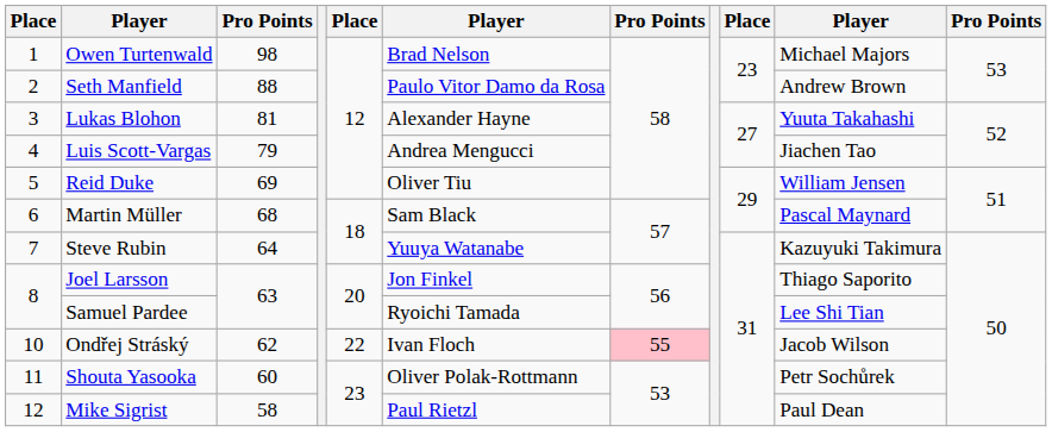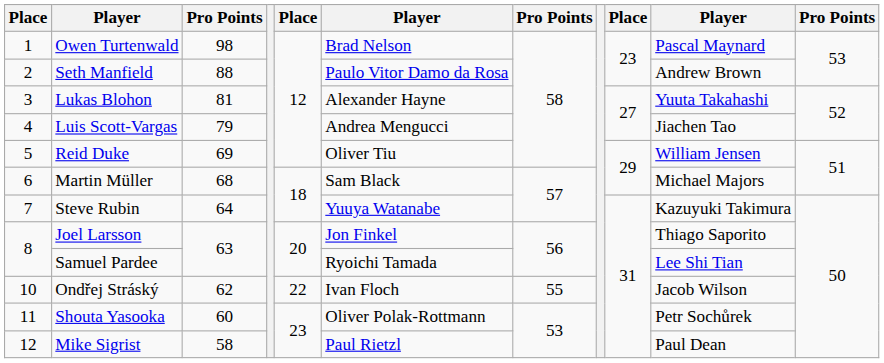 <table class="wikitable">
 <tr>
 <th>Place</th>
 <th>Player</th>
 <th>Pro Points</th>
 <th rowspan=13></th>
 <th>Place</th>
 <th>Player</th>
 <th>Pro Points</th>
 <th rowspan=13></th>
 <th>Place</th>
 <th>Player</th>
 <th>Pro Points</th>
 </tr>
 <tr>
 <td align=center>1</td>
 <td> <a href='#'>Owen Turtenwald</a></td>
 <td align=center>98</td>
 <td align=center rowspan=5>12</td>
 <td> <a href='#'>Brad Nelson</a></td>
 <td align=center rowspan=5>58</td>
 <td align=center rowspan=2>23</td>
-<td> Michael Majors</td>
+<td> <a href='#'>Pascal Maynard</a></td>
 <td align=center rowspan=2>53</td>
 </tr>
 <tr>
 <td align=center>2</td>
 <td> <a href='#'>Seth Manfield</a></td>
 <td align=center>88</td>
 <td> <a href='#'>Paulo Vitor Damo da Rosa</a></td>
 <td> Andrew Brown</td>
 </tr>
 <tr>
 <td align=center>3</td>
 <td> <a href='#'>Lukas Blohon</a></td>
 <td align=center>81</td>
 <td> Alexander Hayne</td>
 <td align=center rowspan=2>27</td>
 <td> <a href='#'>Yuuta Takahashi</a></td>
 <td align=center rowspan=2>52</td>
 </tr>
 <tr>
 <td align=center>4</td>
 <td> <a href='#'>Luis Scott-Vargas</a></td>
 <td align=center>79</td>
 <td> Andrea Mengucci</td>
 <td> Jiachen Tao</td>
 </tr>
 <tr>
 <td align=center>5</td>
 <td> <a href='#'>Reid Duke</a></td>
 <td align=center>69</td>
 <td> Oliver Tiu</td>
 <td align=center rowspan=2>29</td>
 <td> <a href='#'>William Jensen</a></td>
 <td align=center rowspan=2>51</td>
 </tr>
 <tr>
 <td align=center>6</td>
 <td> Martin Müller</td>
 <td align=center>68</td>
 <td align=center rowspan=2>18</td>
 <td> Sam Black</td>
 <td align=center rowspan=2>57</td>
-<td> <a href='#'>Pascal Maynard</a></td>
+<td> Michael Majors</td>
 </tr>
 <tr>
 <td align=center>7</td>
 <td> Steve Rubin</td>
 <td align=center>64</td>
 <td> <a href='#'>Yuuya Watanabe</a></td>
 <td align=center rowspan=6>31</td>
 <td> Kazuyuki Takimura</td>
 <td align=center rowspan=6>50</td>
 </tr>
 <tr>
 <td align=center rowspan=2>8</td>
 <td> <a href='#'>Joel Larsson</a></td>
 <td align=center rowspan=2>63</td>
 <td align=center rowspan=2>20</td>
 <td> <a href='#'>Jon Finkel</a></td>
 <td align=center rowspan=2>56</td>
 <td> Thiago Saporito</td>
 </tr>
 <tr>
 <td> Samuel Pardee</td>
 <td> Ryoichi Tamada</td>
 <td> <a href='#'>Lee Shi Tian</a></td>
 </tr>
 <tr>
 <td align=center>10</td>
 <td> Ondřej Stráský</td>
 <td align=center>62</td>
 <td align=center>22</td>
 <td> Ivan Floch</td>
-<td align=center style="background: pink;">55</td>
+<td align=center>55</td>
 <td> Jacob Wilson</td>
 </tr>
 <tr>
 <td align=center>11</td>
 <td> <a href='#'>Shouta Yasooka</a></td>
 <td align=center>60</td>
 <td align=center rowspan=2>23</td>
 <td> Oliver Polak-Rottmann</td>
 <td align=center rowspan=2>53</td>
 <td> Petr Sochůrek</td>
 </tr>
 <tr>
 <td align=center>12</td>
 <td> <a href='#'>Mike Sigrist</a></td>
 <td align=center>58</td>
 <td> <a href='#'>Paul Rietzl</a></td>
 <td> Paul Dean</td>
 </tr>
 </table>
